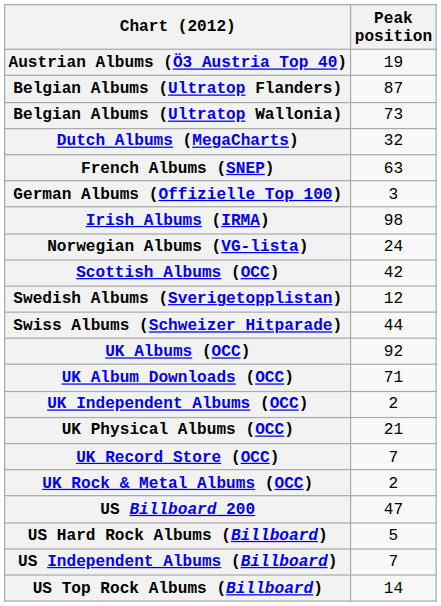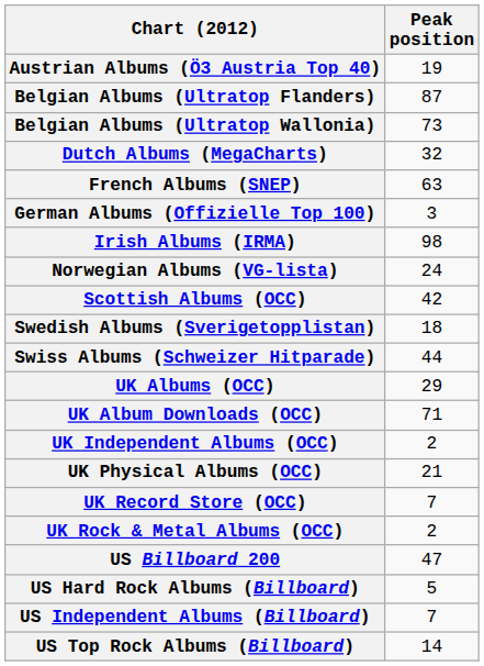 <table class="wikitable sortable plainrowheaders" style="text-align:center">
 <tr>
 <th scope="col">Chart (2012)</th>
 <th scope="col">Peak<br>position</th>
 </tr>
 <tr>
 <th scope="row">Austrian Albums (<a href='#'>Ö3 Austria Top 40</a>)</th>
 <td>19</td>
 </tr>
 <tr>
 <th scope="row">Belgian Albums (<a href='#'>Ultratop</a> Flanders)</th>
 <td>87</td>
 </tr>
 <tr>
 <th scope="row">Belgian Albums (<a href='#'>Ultratop</a> Wallonia)</th>
 <td>73</td>
 </tr>
 <tr>
 <th scope="row"><a href='#'>Dutch Albums</a> (<a href='#'>MegaCharts</a>)</th>
 <td>32</td>
 </tr>
 <tr>
 <th scope="row">French Albums (<a href='#'>SNEP</a>)</th>
 <td>63</td>
 </tr>
 <tr>
 <th scope="row">German Albums (<a href='#'>Offizielle Top 100</a>)</th>
 <td>3</td>
 </tr>
 <tr>
 <th scope="row"><a href='#'>Irish Albums</a> (<a href='#'>IRMA</a>)</th>
 <td>98</td>
 </tr>
 <tr>
 <th scope="row">Norwegian Albums (<a href='#'>VG-lista</a>)</th>
 <td>24</td>
 </tr>
 <tr>
 <th scope="row"><a href='#'>Scottish Albums</a> (<a href='#'>OCC</a>)</th>
 <td>42</td>
 </tr>
 <tr>
 <th scope="row">Swedish Albums (<a href='#'>Sverigetopplistan</a>)</th>
-<td>12</td>
+<td>18</td>
 </tr>
 <tr>
 <th scope="row">Swiss Albums (<a href='#'>Schweizer Hitparade</a>)</th>
 <td>44</td>
 </tr>
 <tr>
 <th scope="row"><a href='#'>UK Albums</a> (<a href='#'>OCC</a>)</th>
-<td>92</td>
+<td>29</td>
 </tr>
 <tr>
 <th scope="row"><a href='#'>UK Album Downloads</a> (<a href='#'>OCC</a>)</th>
 <td>71</td>
 </tr>
 <tr>
 <th scope="row"><a href='#'>UK Independent Albums</a> (<a href='#'>OCC</a>)</th>
 <td>2</td>
 </tr>
 <tr>
 <th scope="row">UK Physical Albums (<a href='#'>OCC</a>)</th>
 <td>21</td>
 </tr>
 <tr>
 <th scope="row"><a href='#'>UK Record Store</a> (<a href='#'>OCC</a>)</th>
 <td>7</td>
 </tr>
 <tr>
 <th scope="row"><a href='#'>UK Rock & Metal Albums</a> (<a href='#'>OCC</a>)</th>
 <td>2</td>
 </tr>
 <tr>
 <th scope="row">US <a href='#'><em>Billboard</em> 200</a></th>
 <td>47</td>
 </tr>
 <tr>
 <th scope="row">US Hard Rock Albums (<em><a href='#'>Billboard</a></em>)</th>
 <td>5</td>
 </tr>
 <tr>
 <th scope="row">US <a href='#'>Independent Albums</a> (<em><a href='#'>Billboard</a></em>)</th>
 <td>7</td>
 </tr>
 <tr>
 <th scope="row">US Top Rock Albums (<em><a href='#'>Billboard</a></em>)</th>
 <td>14</td>
 </tr>
 </table>
